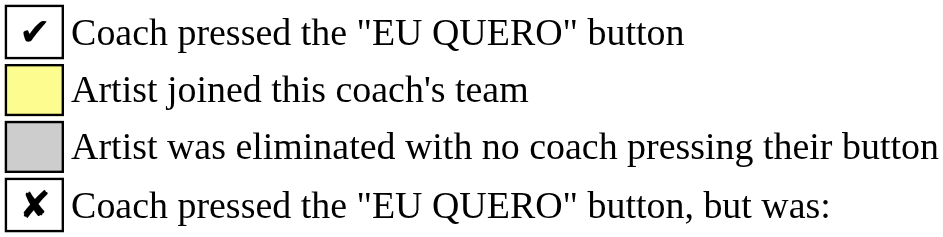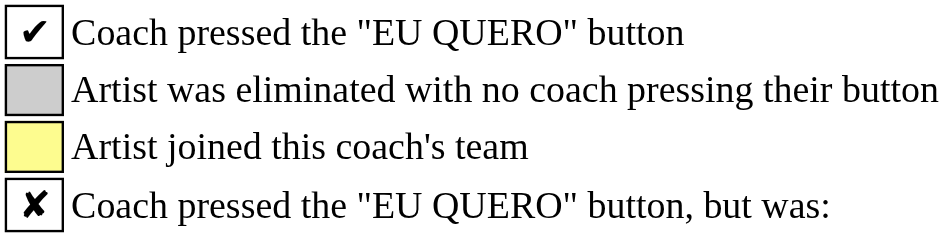 <table class="toccolours" style="font-size: 100%; white-space: nowrap">
 <tr>
 <td style="background:white; border:1px solid black"> ✔ </td>
 <td>Coach pressed the "EU QUERO" button</td>
 </tr>
 <tr>
+<td style="background:#cdcdcd; border:1px solid black">     </td>
+<td>Artist was eliminated with no coach pressing their button</td>
+</tr>
+<tr>
 <td style="background:#fdfc8f; border:1px solid black">     </td>
 <td>Artist joined this coach's team</td>
-</tr>
-<tr>
-<td style="background:#cdcdcd; border:1px solid black">     </td>
-<td>Artist was eliminated with no coach pressing their button</td>
 </tr>
 <tr>
 <td style="background:white; border:1px solid black"> ✘ </td>
 <td>Coach pressed the "EU QUERO" button, but was:</td>
 </tr>
 <tr>
 <td></td>
 <td><br></td>
 </tr>
 </table>
